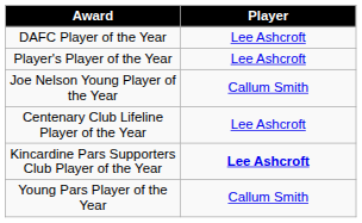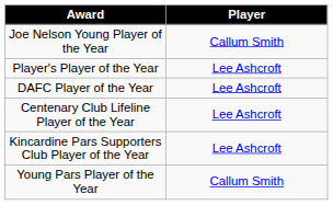 <table class="wikitable" style="text-align:center">
 <tr>
 <th style="background:#000000; color:#FFFFFF;">Award</th>
 <th style="background:#000000; color:#FFFFFF;">Player</th>
 </tr>
 <tr>
-<td style="width:200px;">DAFC Player of the Year</td>
-<td style="width:200px;"> <a href='#'>Lee Ashcroft</a></td>
+<td style="width:200px;">Joe Nelson Young Player of the Year</td>
+<td style="width:200px;"> <a href='#'>Callum Smith</a></td>
 </tr>
 <tr>
 <td style="width:200px;">Player's Player of the Year</td>
 <td style="width:200px;"> <a href='#'>Lee Ashcroft</a></td>
 </tr>
 <tr>
-<td style="width:200px;">Joe Nelson Young Player of the Year</td>
-<td style="width:200px;"> <a href='#'>Callum Smith</a></td>
+<td style="width:200px;">DAFC Player of the Year</td>
+<td style="width:200px;"> <a href='#'>Lee Ashcroft</a></td>
 </tr>
 <tr>
 <td style="width:200px;">Centenary Club Lifeline Player of the Year</td>
 <td style="width:200px;"> <a href='#'>Lee Ashcroft</a></td>
 </tr>
 <tr>
 <td style="width:200px;">Kincardine Pars Supporters Club Player of the Year</td>
-<td style="width:200px;"><strong> <a href='#'>Lee Ashcroft</a></strong></td>
+<td style="width:200px;"> <a href='#'>Lee Ashcroft</a></td>
 </tr>
 <tr>
 <td style="width:200px;">Young Pars Player of the Year</td>
 <td style="width:200px;"> <a href='#'>Callum Smith</a></td>
 </tr>
 </table>
